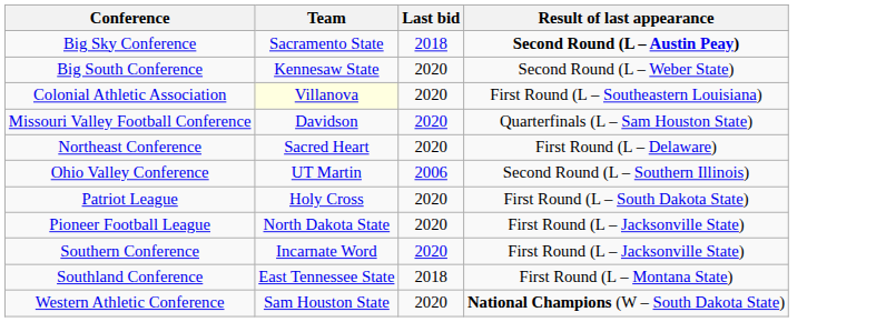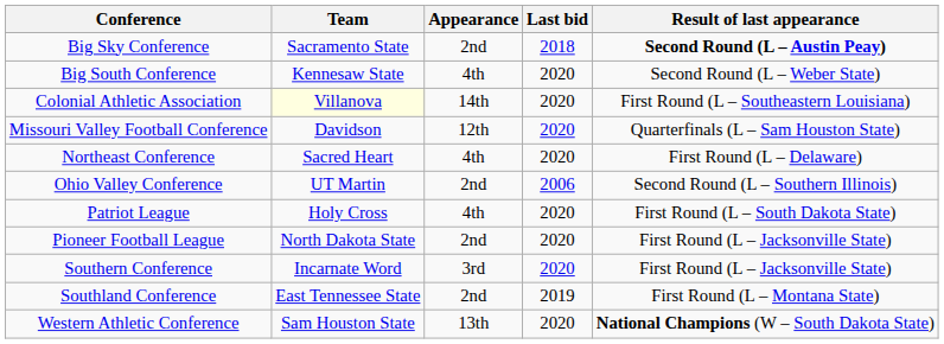 <table class="wikitable sortable" style="text-align: center;">
 <tr>
 <th>Conference</th>
 <th>Team</th>
+<th data-sort-type="number">Appearance</th>
 <th>Last bid</th>
 <th>Result of last appearance</th>
 </tr>
 <tr>
 <td><a href='#'>Big Sky Conference</a></td>
 <td><a href='#'>Sacramento State</a></td>
+<td>2nd</td>
 <td><a href='#'>2018</a></td>
 <td><strong>Second Round (L – <a href='#'>Austin Peay</a>)</strong></td>
 </tr>
 <tr>
 <td><a href='#'>Big South Conference</a></td>
 <td><a href='#'>Kennesaw State</a></td>
+<td>4th</td>
 <td>2020</td>
 <td>Second Round (L – <a href='#'>Weber State</a>)</td>
 </tr>
 <tr>
 <td><a href='#'>Colonial Athletic Association</a></td>
 <td style="background: lightyellow;"><a href='#'>Villanova</a></td>
+<td>14th</td>
 <td>2020</td>
 <td>First Round (L – <a href='#'>Southeastern Louisiana</a>)</td>
 </tr>
 <tr>
 <td><a href='#'>Missouri Valley Football Conference</a></td>
 <td><a href='#'>Davidson</a></td>
+<td>12th</td>
 <td><a href='#'>2020</a></td>
 <td>Quarterfinals (L – <a href='#'>Sam Houston State</a>)</td>
 </tr>
 <tr>
 <td><a href='#'>Northeast Conference</a></td>
 <td><a href='#'>Sacred Heart</a></td>
+<td>4th</td>
 <td>2020</td>
 <td>First Round (L – <a href='#'>Delaware</a>)</td>
 </tr>
 <tr>
 <td><a href='#'>Ohio Valley Conference</a></td>
 <td><a href='#'>UT Martin</a></td>
+<td>2nd</td>
 <td><a href='#'>2006</a></td>
 <td>Second Round (L – <a href='#'>Southern Illinois</a>)</td>
 </tr>
 <tr>
 <td><a href='#'>Patriot League</a></td>
 <td><a href='#'>Holy Cross</a></td>
+<td>4th</td>
 <td>2020</td>
 <td>First Round (L – <a href='#'>South Dakota State</a>)</td>
 </tr>
 <tr>
 <td><a href='#'>Pioneer Football League</a></td>
 <td><a href='#'>North Dakota State</a></td>
+<td>2nd</td>
 <td>2020</td>
 <td>First Round (L – <a href='#'>Jacksonville State</a>)</td>
 </tr>
 <tr>
 <td><a href='#'>Southern Conference</a></td>
 <td><a href='#'>Incarnate Word</a></td>
+<td>3rd</td>
 <td><a href='#'>2020</a></td>
 <td>First Round (L – <a href='#'>Jacksonville State</a>)</td>
 </tr>
 <tr>
 <td><a href='#'>Southland Conference</a></td>
 <td><a href='#'>East Tennessee State</a></td>
-<td>2018</td>
+<td>2nd</td>
+<td>2019</td>
 <td>First Round (L – <a href='#'>Montana State</a>)</td>
 </tr>
 <tr>
 <td><a href='#'>Western Athletic Conference</a></td>
 <td><a href='#'>Sam Houston State</a></td>
+<td>13th</td>
 <td>2020</td>
 <td><strong>National Champions</strong> (W – <a href='#'>South Dakota State</a>)</td>
 </tr>
 </table>
